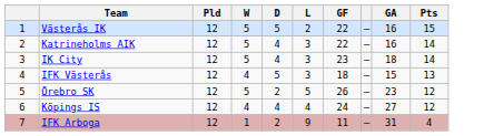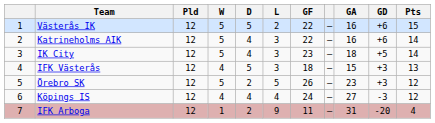 <table class="wikitable" style="text-align: center;">
 <tr>
 <th style="width: 40px;"></th>
 <th style="width: 200px;">Team</th>
 <th style="width: 45px;">Pld</th>
 <th style="width: 35px;">W</th>
 <th style="width: 35px;">D</th>
 <th style="width: 35px;">L</th>
 <th style="width: 45px;">GF</th>
 <th></th>
 <th style="width: 45px;">GA</th>
+<th style="width: 35px;">GD</th>
 <th style="width: 45px;">Pts</th>
 </tr>
 <tr style="background: #d2e6ff">
 <td>1</td>
 <td style="text-align: left;"><a href='#'>Västerås IK</a></td>
 <td>12</td>
 <td>5</td>
 <td>5</td>
 <td>2</td>
 <td>22</td>
 <td>–</td>
 <td>16</td>
+<td>+6</td>
 <td>15</td>
 </tr>
 <tr>
 <td>2</td>
 <td style="text-align: left;"><a href='#'>Katrineholms AIK</a></td>
 <td>12</td>
 <td>5</td>
 <td>4</td>
 <td>3</td>
 <td>22</td>
 <td>–</td>
 <td>16</td>
+<td>+6</td>
 <td>14</td>
 </tr>
 <tr>
 <td>3</td>
 <td style="text-align: left;"><a href='#'>IK City</a></td>
 <td>12</td>
 <td>5</td>
 <td>4</td>
 <td>3</td>
 <td>23</td>
 <td>–</td>
 <td>18</td>
+<td>+5</td>
 <td>14</td>
 </tr>
 <tr>
 <td>4</td>
 <td style="text-align: left;"><a href='#'>IFK Västerås</a></td>
 <td>12</td>
 <td>4</td>
 <td>5</td>
 <td>3</td>
 <td>18</td>
 <td>–</td>
 <td>15</td>
+<td>+3</td>
 <td>13</td>
 </tr>
 <tr>
 <td>5</td>
 <td style="text-align: left;"><a href='#'>Örebro SK</a></td>
 <td>12</td>
 <td>5</td>
 <td>2</td>
 <td>5</td>
 <td>26</td>
 <td>–</td>
 <td>23</td>
+<td>+3</td>
 <td>12</td>
 </tr>
 <tr>
 <td>6</td>
 <td style="text-align: left;"><a href='#'>Köpings IS</a></td>
 <td>12</td>
 <td>4</td>
 <td>4</td>
 <td>4</td>
 <td>24</td>
 <td>–</td>
 <td>27</td>
+<td>-3</td>
 <td>12</td>
 </tr>
 <tr style="background: #deb0b0">
 <td>7</td>
 <td style="text-align: left;"><a href='#'>IFK Arboga</a></td>
 <td>12</td>
 <td>1</td>
 <td>2</td>
 <td>9</td>
 <td>11</td>
 <td>–</td>
 <td>31</td>
+<td>-20</td>
 <td>4</td>
 </tr>
 </table>
